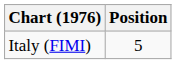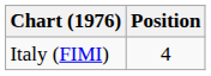 <table class="wikitable">
 <tr>
 <th>Chart (1976)</th>
 <th>Position</th>
 </tr>
 <tr>
 <td>Italy (<a href='#'>FIMI</a>)</td>
-<td align="center">5</td>
+<td align="center">4</td>
 </tr>
 </table>
